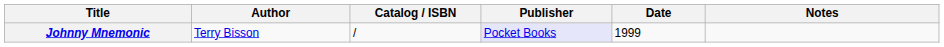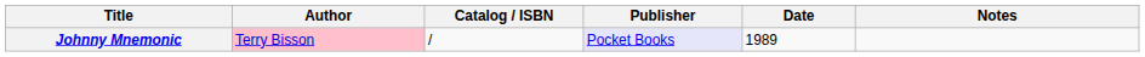 <table class="wikitable sortable" style="width:100%;">
 <tr>
 <th width=20%>Title</th>
 <th width=17%>Author</th>
 <th width=14%>Catalog / ISBN</th>
 <th width=14%>Publisher</th>
 <th width=10%>Date</th>
 <th width=25%>Notes</th>
 </tr>
 <tr>
 <th><em><a href='#'>Johnny Mnemonic</a></em></th>
-<td><a href='#'>Terry Bisson</a></td>
+<td style="background: pink;"><a href='#'>Terry Bisson</a></td>
 <td> / </td>
 <td style="background: lavender;"><a href='#'>Pocket Books</a></td>
-<td>1999</td>
+<td>1989</td>
 <td></td>
 </tr>
 </table>
